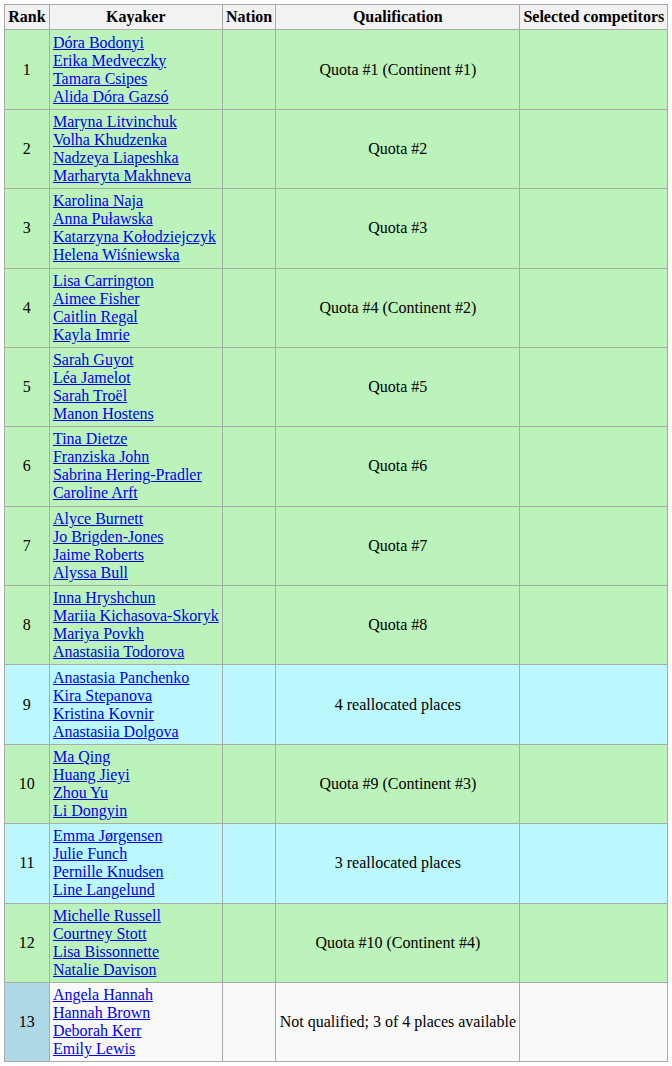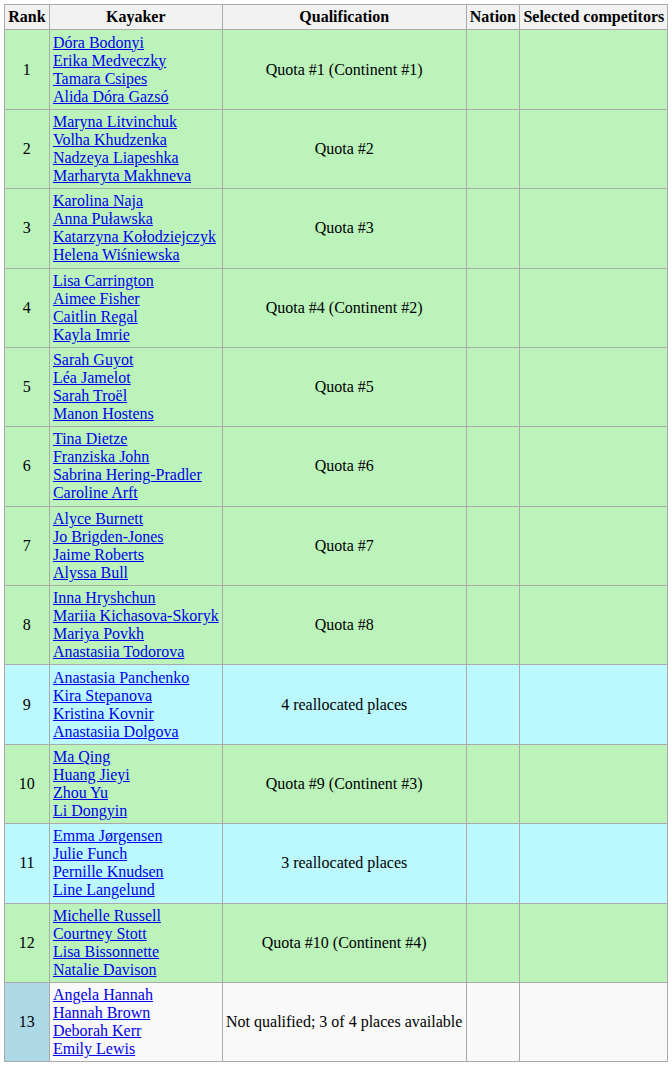 <table class="wikitable" style="text-align:center">
 <tr>
 <th>Rank</th>
 <th>Kayaker</th>
+<th>Qualification</th>
 <th>Nation</th>
-<th>Qualification</th>
 <th>Selected competitors</th>
 </tr>
 <tr bgcolor=bbf3bb>
 <td>1</td>
 <td align="left"><a href='#'>Dóra Bodonyi</a><br><a href='#'>Erika Medveczky</a><br><a href='#'>Tamara Csipes</a><br><a href='#'>Alida Dóra Gazsó</a></td>
+<td>Quota #1 (Continent #1)</td>
 <td align="left"></td>
-<td>Quota #1 (Continent #1)</td>
 <td></td>
 </tr>
 <tr bgcolor=bbf3bb>
 <td>2</td>
 <td align="left"><a href='#'>Maryna Litvinchuk</a><br><a href='#'>Volha Khudzenka</a><br><a href='#'>Nadzeya Liapeshka</a><br><a href='#'>Marharyta Makhneva</a></td>
+<td>Quota #2</td>
 <td align="left"></td>
-<td>Quota #2</td>
 <td></td>
 </tr>
 <tr bgcolor=bbf3bb>
 <td>3</td>
 <td align="left"><a href='#'>Karolina Naja</a><br><a href='#'>Anna Puławska</a><br><a href='#'>Katarzyna Kołodziejczyk</a><br><a href='#'>Helena Wiśniewska</a></td>
+<td>Quota #3</td>
 <td align="left"></td>
-<td>Quota #3</td>
 <td></td>
 </tr>
 <tr bgcolor=bbf3bb>
 <td>4</td>
 <td align="left"><a href='#'>Lisa Carrington</a><br><a href='#'>Aimee Fisher</a><br><a href='#'>Caitlin Regal</a><br><a href='#'>Kayla Imrie</a></td>
+<td>Quota #4 (Continent #2)</td>
 <td align="left"></td>
-<td>Quota #4 (Continent #2)</td>
 <td></td>
 </tr>
 <tr bgcolor=bbf3bb>
 <td>5</td>
 <td align="left"><a href='#'>Sarah Guyot</a><br><a href='#'>Léa Jamelot</a><br><a href='#'>Sarah Troël</a><br><a href='#'>Manon Hostens</a></td>
+<td>Quota #5</td>
 <td align="left"></td>
-<td>Quota #5</td>
 <td></td>
 </tr>
 <tr bgcolor=bbf3bb>
 <td>6</td>
 <td align="left"><a href='#'>Tina Dietze</a><br><a href='#'>Franziska John</a><br><a href='#'>Sabrina Hering-Pradler</a><br><a href='#'>Caroline Arft</a></td>
+<td>Quota #6</td>
 <td align="left"></td>
-<td>Quota #6</td>
 <td></td>
 </tr>
 <tr bgcolor=bbf3bb>
 <td>7</td>
 <td align="left"><a href='#'>Alyce Burnett</a><br><a href='#'>Jo Brigden-Jones</a><br><a href='#'>Jaime Roberts</a><br><a href='#'>Alyssa Bull</a></td>
+<td>Quota #7</td>
 <td align="left"></td>
-<td>Quota #7</td>
 <td></td>
 </tr>
 <tr bgcolor=bbf3bb>
 <td>8</td>
 <td align="left"><a href='#'>Inna Hryshchun</a><br><a href='#'>Mariia Kichasova-Skoryk</a><br><a href='#'>Mariya Povkh</a><br><a href='#'>Anastasiia Todorova</a></td>
+<td>Quota #8</td>
 <td align="left"></td>
-<td>Quota #8</td>
 <td></td>
 </tr>
 <tr bgcolor=bbf9ff>
 <td>9</td>
 <td align="left"><a href='#'>Anastasia Panchenko</a><br><a href='#'>Kira Stepanova</a><br><a href='#'>Kristina Kovnir</a><br><a href='#'>Anastasiia Dolgova</a></td>
+<td>4 reallocated places</td>
 <td align="left"></td>
-<td>4 reallocated places</td>
 <td></td>
 </tr>
 <tr bgcolor=bbf3bb>
 <td>10</td>
 <td align="left"><a href='#'>Ma Qing</a><br><a href='#'>Huang Jieyi</a><br><a href='#'>Zhou Yu</a><br><a href='#'>Li Dongyin</a></td>
+<td>Quota #9 (Continent #3)</td>
 <td align="left"></td>
-<td>Quota #9 (Continent #3)</td>
 <td></td>
 </tr>
 <tr bgcolor=bbf9ff>
 <td>11</td>
 <td align="left"><a href='#'>Emma Jørgensen</a><br><a href='#'>Julie Funch</a><br><a href='#'>Pernille Knudsen</a><br><a href='#'>Line Langelund</a></td>
+<td>3 reallocated places</td>
 <td align="left"></td>
-<td>3 reallocated places</td>
 <td></td>
 </tr>
 <tr bgcolor=bbf3bb>
 <td>12</td>
 <td align="left"><a href='#'>Michelle Russell</a><br><a href='#'>Courtney Stott</a><br><a href='#'>Lisa Bissonnette</a><br><a href='#'>Natalie Davison</a></td>
+<td>Quota #10 (Continent #4)</td>
 <td align="left"></td>
-<td>Quota #10 (Continent #4)</td>
 <td></td>
 </tr>
 <tr>
 <td style="background: lightblue;">13</td>
 <td align="left"><a href='#'>Angela Hannah</a><br><a href='#'>Hannah Brown</a><br><a href='#'>Deborah Kerr</a><br><a href='#'>Emily Lewis</a></td>
+<td>Not qualified; 3 of 4 places available</td>
 <td align="left"></td>
-<td>Not qualified; 3 of 4 places available</td>
 <td></td>
 </tr>
 </table>
